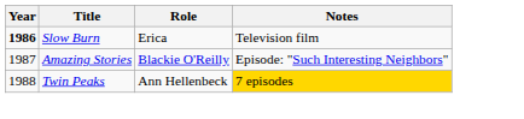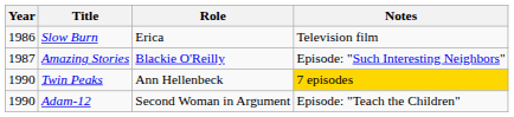 <table class="wikitable sortable">
 <tr>
 <th>Year</th>
 <th>Title</th>
 <th>Role</th>
 <th>Notes</th>
 </tr>
 <tr>
-<td><strong>1986</strong></td>
+<td>1986</td>
 <td><a href='#'><em>Slow Burn</em></a></td>
 <td>Erica</td>
 <td>Television film</td>
 </tr>
 <tr>
 <td>1987</td>
 <td><a href='#'><em>Amazing Stories</em></a></td>
 <td><a href='#'>Blackie O'Reilly</a></td>
 <td>Episode: "<a href='#'>Such Interesting Neighbors</a>"</td>
 </tr>
 <tr>
-<td>1988</td>
+<td>1990</td>
 <td><em><a href='#'>Twin Peaks</a></em></td>
 <td>Ann Hellenbeck</td>
 <td style="background: gold;">7 episodes</td>
 </tr>
+<tr>
+<td>1990</td>
+<td><a href='#'><em>Adam-12</em></a></td>
+<td>Second Woman in Argument</td>
+<td>Episode: "Teach the Children"</td>
+</tr>
 </table>
